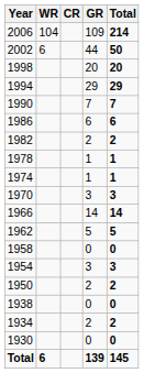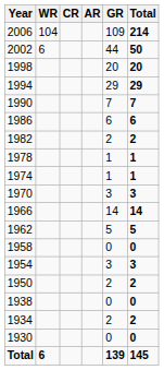 <table class="wikitable">
 <tr>
 <th>Year</th>
 <th>WR</th>
 <th>CR</th>
+<th>AR</th>
 <th>GR</th>
 <th>Total</th>
 </tr>
 <tr>
 <td>2006</td>
 <td>104</td>
+<td></td>
 <td></td>
 <td>109</td>
 <td><strong>214</strong></td>
 </tr>
 <tr>
 <td>2002</td>
 <td>6</td>
 <td></td>
+<td></td>
 <td>44</td>
 <td><strong>50</strong></td>
 </tr>
 <tr>
 <td>1998</td>
+<td></td>
 <td></td>
 <td></td>
 <td>20</td>
 <td><strong>20</strong></td>
 </tr>
 <tr>
 <td>1994</td>
 <td></td>
 <td></td>
+<td></td>
 <td>29</td>
 <td><strong>29</strong></td>
 </tr>
 <tr>
 <td>1990</td>
+<td></td>
 <td></td>
 <td></td>
 <td>7</td>
 <td><strong>7</strong></td>
 </tr>
 <tr>
 <td>1986</td>
 <td></td>
 <td></td>
+<td></td>
 <td>6</td>
 <td><strong>6</strong></td>
 </tr>
 <tr>
 <td>1982</td>
+<td></td>
 <td></td>
 <td></td>
 <td>2</td>
 <td><strong>2</strong></td>
 </tr>
 <tr>
 <td>1978</td>
 <td></td>
 <td></td>
+<td></td>
 <td>1</td>
 <td><strong>1</strong></td>
 </tr>
 <tr>
 <td>1974</td>
+<td></td>
 <td></td>
 <td></td>
 <td>1</td>
 <td><strong>1</strong></td>
 </tr>
 <tr>
 <td>1970</td>
 <td></td>
 <td></td>
+<td></td>
 <td>3</td>
 <td><strong>3</strong></td>
 </tr>
 <tr>
 <td>1966</td>
+<td></td>
 <td></td>
 <td></td>
 <td>14</td>
 <td><strong>14</strong></td>
 </tr>
 <tr>
 <td>1962</td>
 <td></td>
 <td></td>
+<td></td>
 <td>5</td>
 <td><strong>5</strong></td>
 </tr>
 <tr>
 <td>1958</td>
+<td></td>
 <td></td>
 <td></td>
 <td>0</td>
 <td><strong>0</strong></td>
 </tr>
 <tr>
 <td>1954</td>
 <td></td>
 <td></td>
+<td></td>
 <td>3</td>
 <td><strong>3</strong></td>
 </tr>
 <tr>
 <td>1950</td>
+<td></td>
 <td></td>
 <td></td>
 <td>2</td>
 <td><strong>2</strong></td>
 </tr>
 <tr>
 <td>1938</td>
 <td></td>
 <td></td>
+<td></td>
 <td>0</td>
 <td><strong>0</strong></td>
 </tr>
 <tr>
 <td>1934</td>
+<td></td>
 <td></td>
 <td></td>
 <td>2</td>
 <td><strong>2</strong></td>
 </tr>
 <tr>
 <td>1930</td>
 <td></td>
 <td></td>
+<td></td>
 <td>0</td>
 <td><strong>0</strong></td>
 </tr>
 <tr>
 <td><strong>Total</strong></td>
 <td><strong>6</strong></td>
 <td></td>
+<td></td>
 <td><strong>139</strong></td>
 <td><strong>145</strong></td>
 </tr>
 </table>
